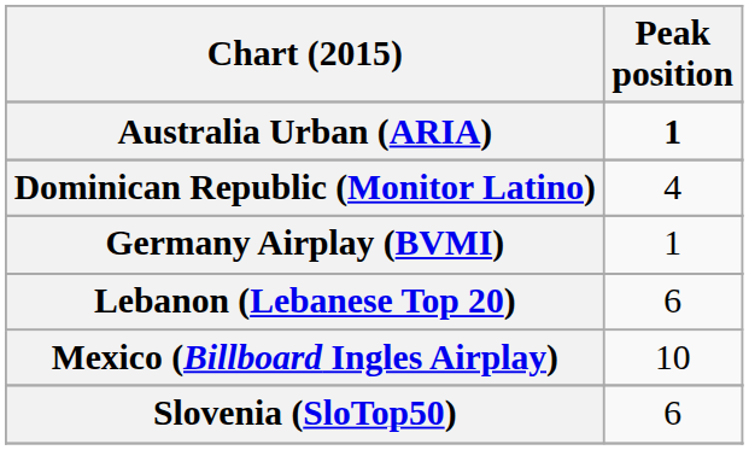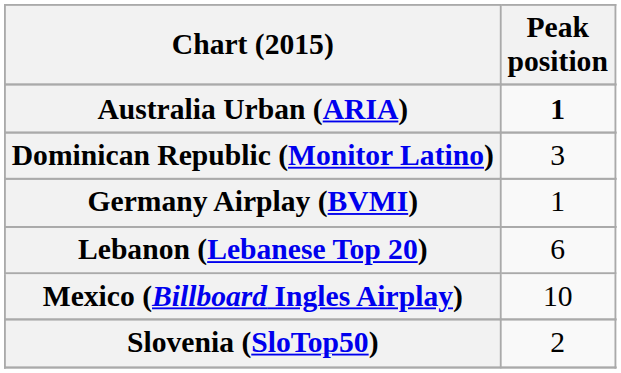 <table class="wikitable sortable plainrowheaders" style="text-align:center">
 <tr>
 <th>Chart (2015)</th>
 <th>Peak<br>position</th>
 </tr>
 <tr>
 </tr>
 <tr>
 <th scope="row">Australia Urban (<a href='#'>ARIA</a>)</th>
 <td style="text-align:center;"><strong>1</strong></td>
 </tr>
 <tr>
 </tr>
 <tr>
 </tr>
 <tr>
 </tr>
 <tr>
 </tr>
 <tr>
 </tr>
 <tr>
 </tr>
 <tr>
 </tr>
 <tr>
 </tr>
 <tr>
 <th scope="row">Dominican Republic (<a href='#'>Monitor Latino</a>)</th>
-<td style="text-align:center;">4</td>
+<td style="text-align:center;">3</td>
 </tr>
 <tr>
 </tr>
 <tr>
 </tr>
 <tr>
 </tr>
 <tr>
 <th scope="row">Germany Airplay (<a href='#'>BVMI</a>)</th>
 <td>1</td>
 </tr>
 <tr>
 </tr>
 <tr>
 </tr>
 <tr>
 </tr>
 <tr>
 </tr>
 <tr>
 </tr>
 <tr>
 </tr>
 <tr>
 <th scope="row">Lebanon (<a href='#'>Lebanese Top 20</a>)</th>
 <td style="text-align:center;">6</td>
 </tr>
 <tr>
 <th scope="row">Mexico (<a href='#'><em>Billboard</em> Ingles Airplay</a>)</th>
 <td style="text-align:center;">10</td>
 </tr>
 <tr>
 </tr>
 <tr>
 </tr>
 <tr>
 </tr>
 <tr>
 </tr>
 <tr>
 </tr>
 <tr>
 </tr>
 <tr>
 </tr>
 <tr>
 </tr>
 <tr>
 <th scope="row">Slovenia (<a href='#'>SloTop50</a>)</th>
-<td align=center>6</td>
+<td align=center>2</td>
 </tr>
 <tr>
 </tr>
 <tr>
 </tr>
 <tr>
 </tr>
 <tr>
 </tr>
 <tr>
 </tr>
 <tr>
 </tr>
 <tr>
 </tr>
 <tr>
 </tr>
 <tr>
 </tr>
 <tr>
 </tr>
 <tr>
 </tr>
 <tr>
 </tr>
 </table>
